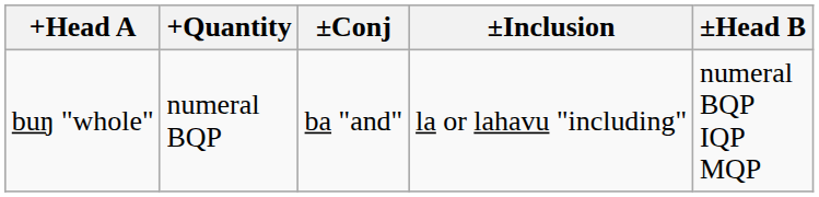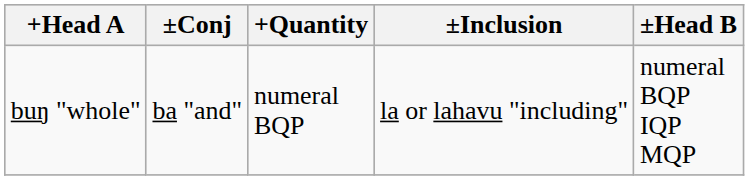 <table class="wikitable">
 <tr>
 <th>+Head A</th>
+<th>±Conj</th>
 <th>+Quantity</th>
-<th>±Conj</th>
 <th>±Inclusion</th>
 <th>±Head B</th>
 </tr>
 <tr>
 <td><u>buŋ</u> "whole"</td>
+<td><u>ba</u> "and"</td>
 <td>numeral<br>BQP</td>
-<td><u>ba</u> "and"</td>
 <td><u>la</u> or <u>lahavu</u> "including"</td>
 <td>numeral<br>BQP<br>IQP<br>MQP</td>
 </tr>
 </table>
